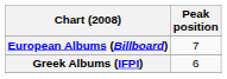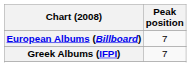 <table class="wikitable sortable plainrowheaders">
 <tr>
 <th scope="col">Chart (2008)</th>
 <th scope="col">Peak<br>position</th>
 </tr>
 <tr>
 </tr>
 <tr>
 </tr>
 <tr>
 </tr>
 <tr>
 </tr>
 <tr>
 </tr>
 <tr>
 </tr>
 <tr>
 <th scope="row"><a href='#'>European Albums</a> (<em><a href='#'>Billboard</a></em>)</th>
 <td style="text-align:center;">7</td>
 </tr>
 <tr>
 </tr>
 <tr>
 </tr>
 <tr>
 </tr>
 <tr>
 </tr>
 <tr>
 <th scope="row">Greek Albums (<a href='#'>IFPI</a>)</th>
-<td style="text-align:center;">6</td>
+<td style="text-align:center;">7</td>
 </tr>
 <tr>
 </tr>
 <tr>
 </tr>
 <tr>
 </tr>
 <tr>
 </tr>
 <tr>
 </tr>
 <tr>
 </tr>
 <tr>
 </tr>
 <tr>
 </tr>
 <tr>
 </tr>
 <tr>
 </tr>
 </table>
